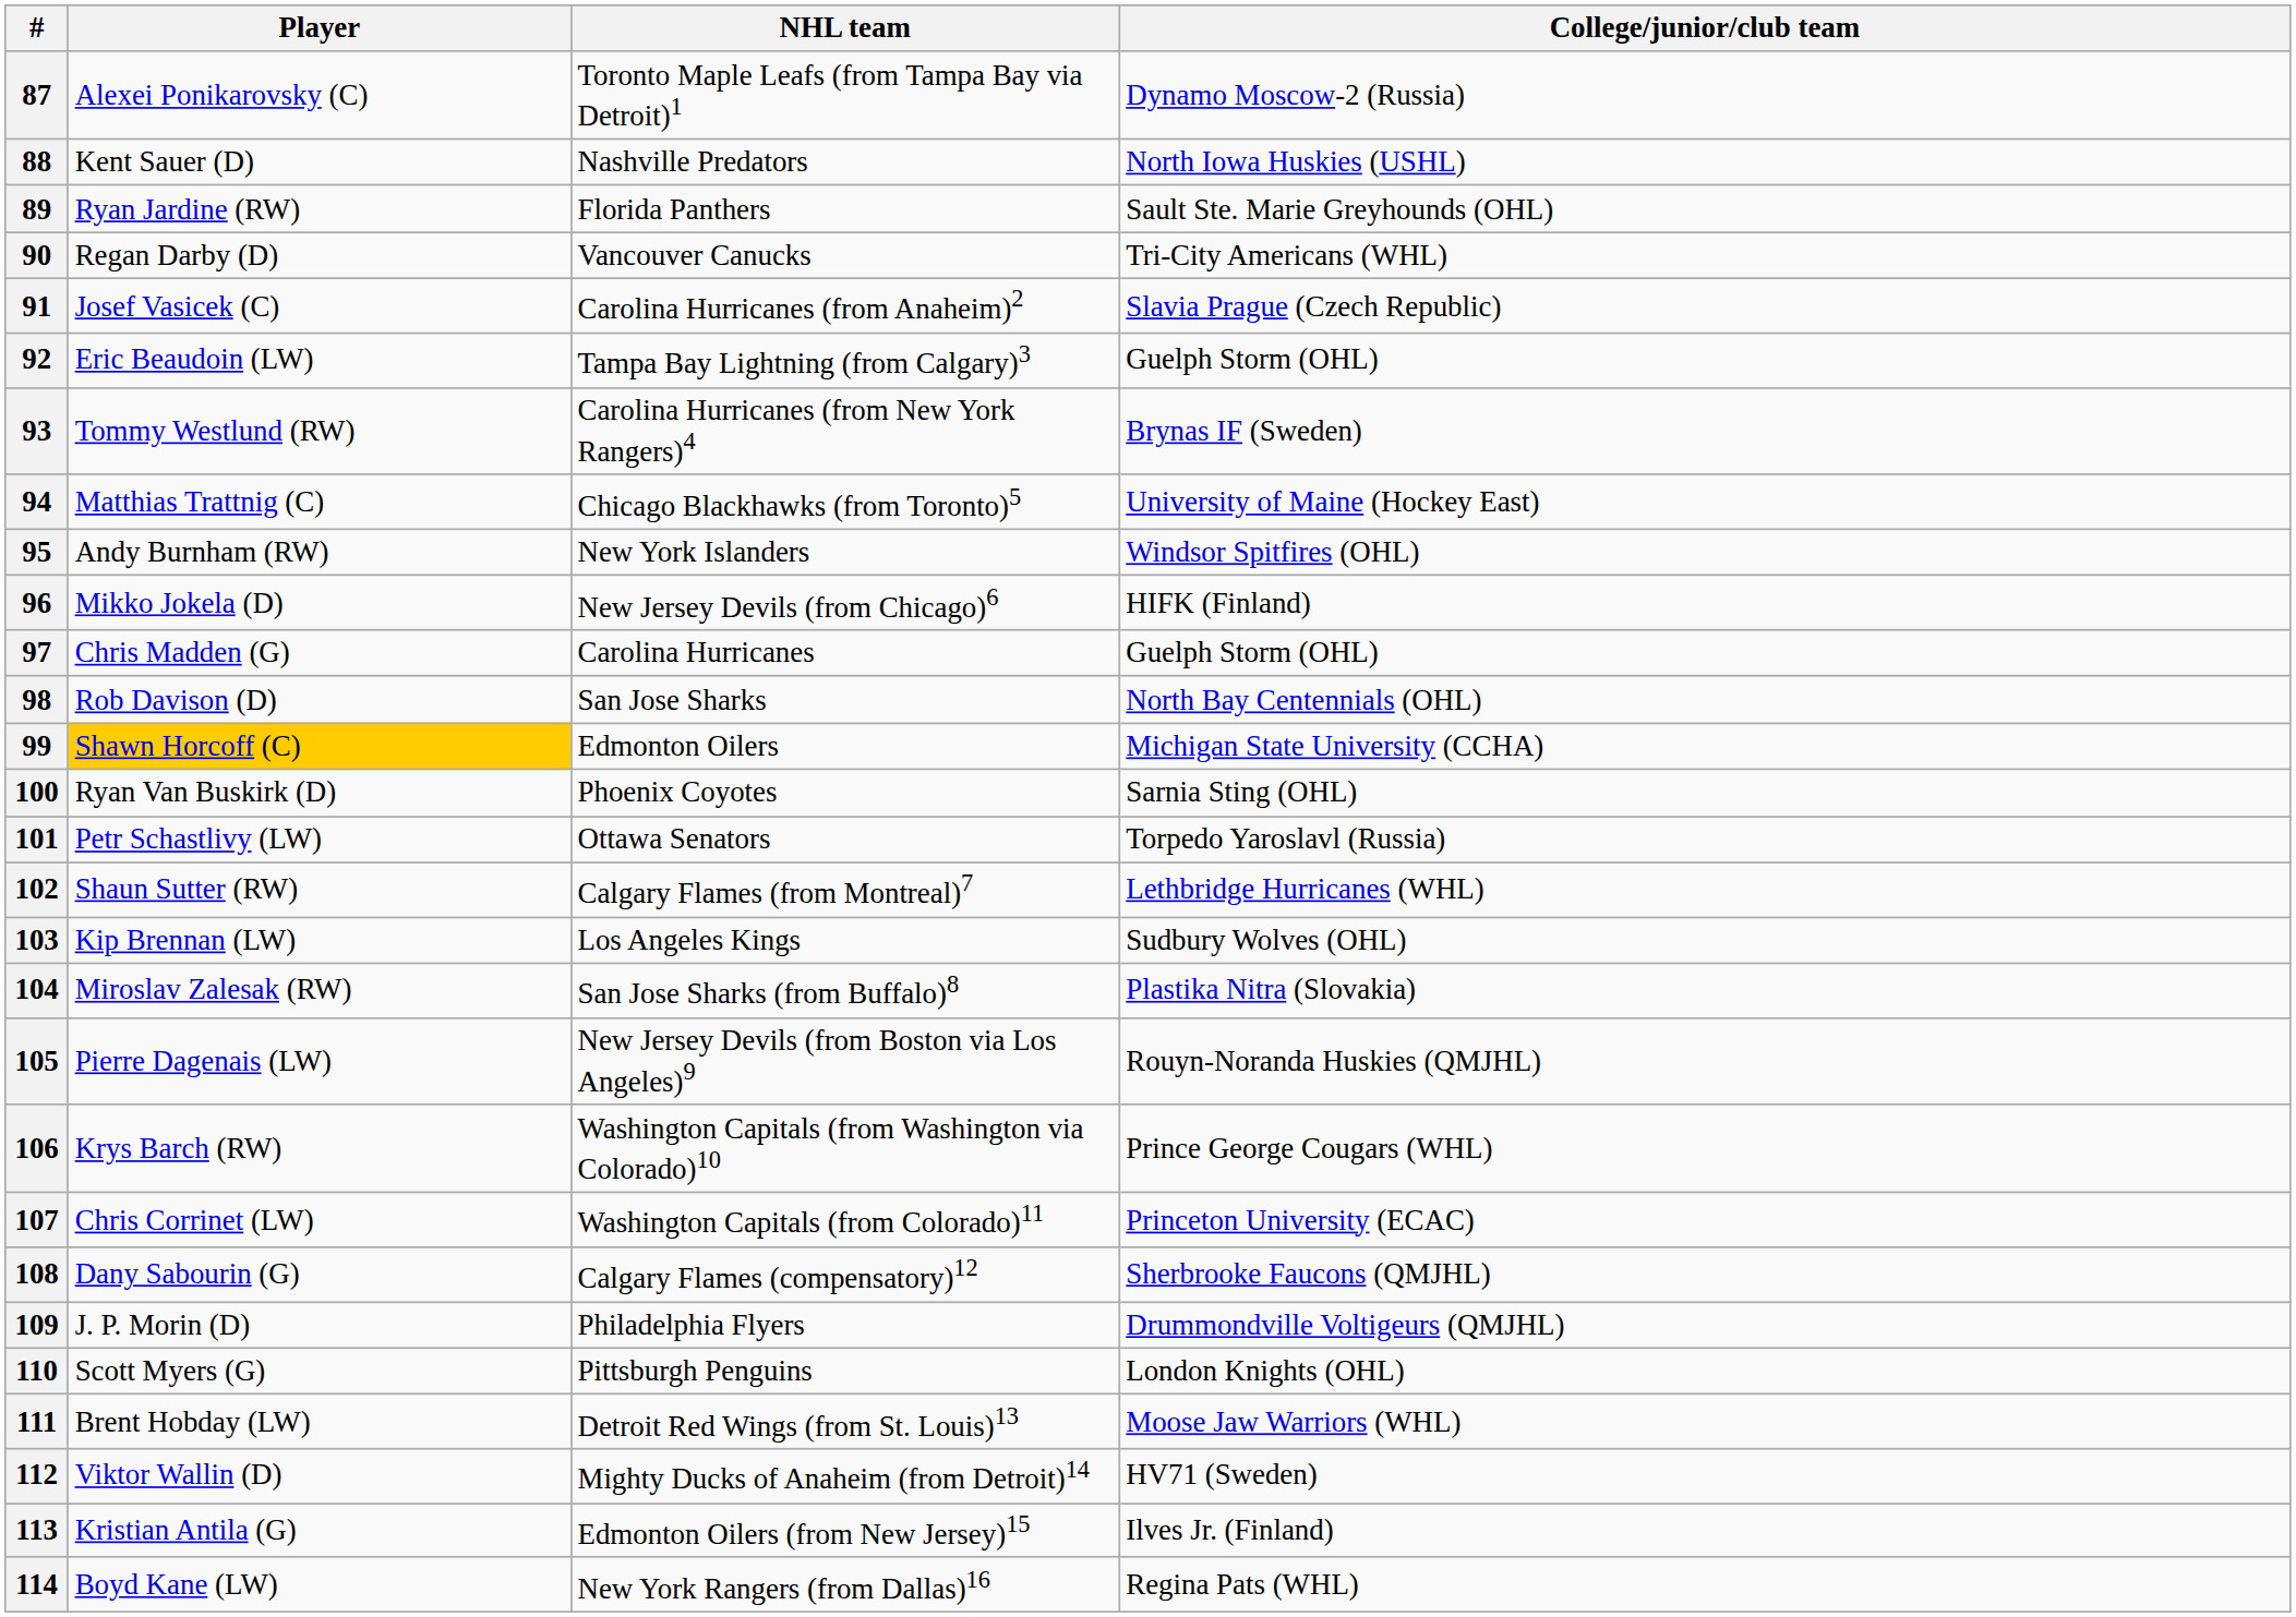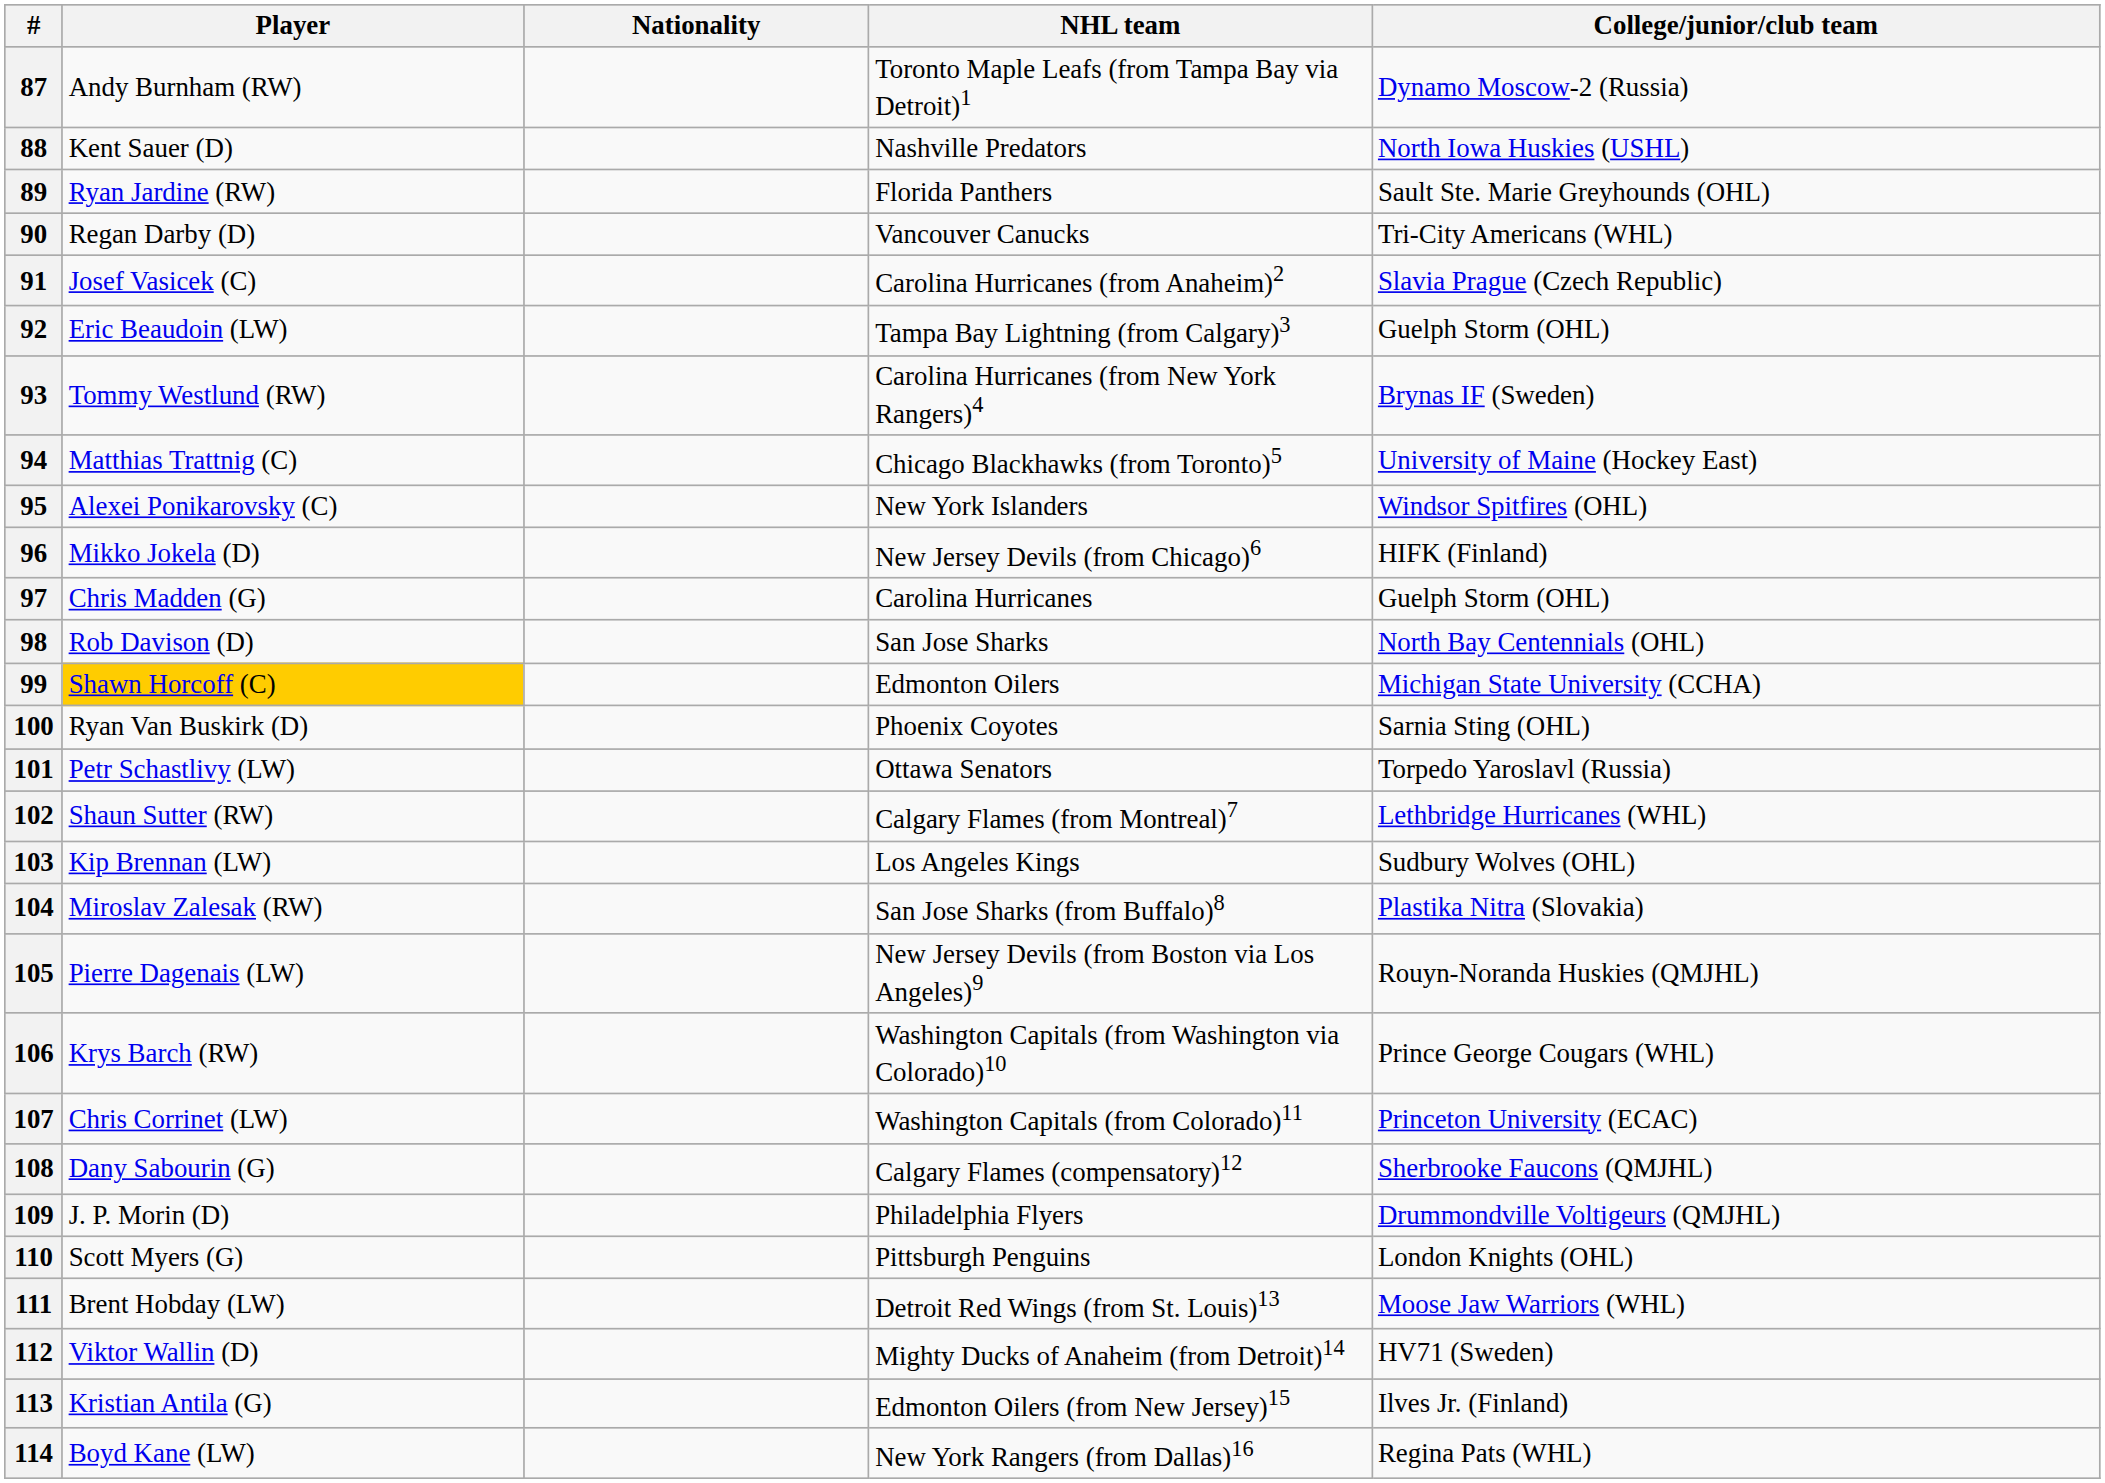 <table class="wikitable">
 <tr>
 <th bgcolor="#DDDDFF" width="2.75%">#</th>
 <th bgcolor="#DDDDFF" width="22.0%">Player</th>
+<th bgcolor="#DDDDFF" width="16.5%">Nationality</th>
 <th bgcolor="#DDDDFF" width="24.0%">NHL team</th>
 <th bgcolor="#DDDDFF" width="100.0%">College/junior/club team</th>
 </tr>
 <tr>
 <th>87</th>
-<td><a href='#'>Alexei Ponikarovsky</a> (C)</td>
+<td>Andy Burnham (RW)</td>
+<td></td>
 <td>Toronto Maple Leafs (from Tampa Bay via Detroit)<sup>1</sup></td>
 <td><a href='#'>Dynamo Moscow</a>-2 (Russia)</td>
 </tr>
 <tr>
 <th>88</th>
 <td>Kent Sauer (D)</td>
+<td></td>
 <td>Nashville Predators</td>
 <td><a href='#'>North Iowa Huskies</a> (<a href='#'>USHL</a>)</td>
 </tr>
 <tr>
 <th>89</th>
 <td><a href='#'>Ryan Jardine</a> (RW)</td>
+<td></td>
 <td>Florida Panthers</td>
 <td>Sault Ste. Marie Greyhounds (OHL)</td>
 </tr>
 <tr>
 <th>90</th>
 <td>Regan Darby (D)</td>
+<td></td>
 <td>Vancouver Canucks</td>
 <td>Tri-City Americans (WHL)</td>
 </tr>
 <tr>
 <th>91</th>
 <td><a href='#'>Josef Vasicek</a> (C)</td>
+<td></td>
 <td>Carolina Hurricanes (from Anaheim)<sup>2</sup></td>
 <td><a href='#'>Slavia Prague</a> (Czech Republic)</td>
 </tr>
 <tr>
 <th>92</th>
 <td><a href='#'>Eric Beaudoin</a> (LW)</td>
+<td></td>
 <td>Tampa Bay Lightning (from Calgary)<sup>3</sup></td>
 <td>Guelph Storm (OHL)</td>
 </tr>
 <tr>
 <th>93</th>
 <td><a href='#'>Tommy Westlund</a> (RW)</td>
+<td></td>
 <td>Carolina Hurricanes (from New York Rangers)<sup>4</sup></td>
 <td><a href='#'>Brynas IF</a> (Sweden)</td>
 </tr>
 <tr>
 <th>94</th>
 <td><a href='#'>Matthias Trattnig</a> (C)</td>
+<td></td>
 <td>Chicago Blackhawks (from Toronto)<sup>5</sup></td>
 <td><a href='#'>University of Maine</a> (Hockey East)</td>
 </tr>
 <tr>
 <th>95</th>
-<td>Andy Burnham (RW)</td>
+<td><a href='#'>Alexei Ponikarovsky</a> (C)</td>
+<td></td>
 <td>New York Islanders</td>
 <td><a href='#'>Windsor Spitfires</a> (OHL)</td>
 </tr>
 <tr>
 <th>96</th>
 <td><a href='#'>Mikko Jokela</a> (D)</td>
+<td></td>
 <td>New Jersey Devils (from Chicago)<sup>6</sup></td>
 <td>HIFK (Finland)</td>
 </tr>
 <tr>
 <th>97</th>
 <td><a href='#'>Chris Madden</a> (G)</td>
+<td></td>
 <td>Carolina Hurricanes</td>
 <td>Guelph Storm (OHL)</td>
 </tr>
 <tr>
 <th>98</th>
 <td><a href='#'>Rob Davison</a> (D)</td>
+<td></td>
 <td>San Jose Sharks</td>
 <td><a href='#'>North Bay Centennials</a> (OHL)</td>
 </tr>
 <tr>
 <th>99</th>
 <td bgcolor="#FFCC00"><a href='#'>Shawn Horcoff</a> (C)</td>
+<td></td>
 <td>Edmonton Oilers</td>
 <td><a href='#'>Michigan State University</a> (CCHA)</td>
 </tr>
 <tr>
 <th>100</th>
 <td>Ryan Van Buskirk (D)</td>
+<td></td>
 <td>Phoenix Coyotes</td>
 <td>Sarnia Sting (OHL)</td>
 </tr>
 <tr>
 <th>101</th>
 <td><a href='#'>Petr Schastlivy</a> (LW)</td>
+<td></td>
 <td>Ottawa Senators</td>
 <td>Torpedo Yaroslavl (Russia)</td>
 </tr>
 <tr>
 <th>102</th>
 <td><a href='#'>Shaun Sutter</a> (RW)</td>
+<td></td>
 <td>Calgary Flames (from Montreal)<sup>7</sup></td>
 <td><a href='#'>Lethbridge Hurricanes</a> (WHL)</td>
 </tr>
 <tr>
 <th>103</th>
 <td><a href='#'>Kip Brennan</a> (LW)</td>
+<td></td>
 <td>Los Angeles Kings</td>
 <td>Sudbury Wolves (OHL)</td>
 </tr>
 <tr>
 <th>104</th>
 <td><a href='#'>Miroslav Zalesak</a> (RW)</td>
+<td></td>
 <td>San Jose Sharks (from Buffalo)<sup>8</sup></td>
 <td><a href='#'>Plastika Nitra</a> (Slovakia)</td>
 </tr>
 <tr>
 <th>105</th>
 <td><a href='#'>Pierre Dagenais</a> (LW)</td>
+<td></td>
 <td>New Jersey Devils (from Boston via Los Angeles)<sup>9</sup></td>
 <td>Rouyn-Noranda Huskies (QMJHL)</td>
 </tr>
 <tr>
 <th>106</th>
 <td><a href='#'>Krys Barch</a> (RW)</td>
+<td></td>
 <td>Washington Capitals (from Washington via Colorado)<sup>10</sup></td>
 <td>Prince George Cougars (WHL)</td>
 </tr>
 <tr>
 <th>107</th>
 <td><a href='#'>Chris Corrinet</a> (LW)</td>
+<td></td>
 <td>Washington Capitals (from Colorado)<sup>11</sup></td>
 <td><a href='#'>Princeton University</a> (ECAC)</td>
 </tr>
 <tr>
 <th>108</th>
 <td><a href='#'>Dany Sabourin</a> (G)</td>
+<td></td>
 <td>Calgary Flames (compensatory)<sup>12</sup></td>
 <td><a href='#'>Sherbrooke Faucons</a> (QMJHL)</td>
 </tr>
 <tr>
 <th>109</th>
 <td>J. P. Morin (D)</td>
+<td></td>
 <td>Philadelphia Flyers</td>
 <td><a href='#'>Drummondville Voltigeurs</a> (QMJHL)</td>
 </tr>
 <tr>
 <th>110</th>
 <td>Scott Myers (G)</td>
+<td></td>
 <td>Pittsburgh Penguins</td>
 <td>London Knights (OHL)</td>
 </tr>
 <tr>
 <th>111</th>
 <td>Brent Hobday (LW)</td>
+<td></td>
 <td>Detroit Red Wings (from St. Louis)<sup>13</sup></td>
 <td><a href='#'>Moose Jaw Warriors</a> (WHL)</td>
 </tr>
 <tr>
 <th>112</th>
 <td><a href='#'>Viktor Wallin</a> (D)</td>
+<td></td>
 <td>Mighty Ducks of Anaheim (from Detroit)<sup>14</sup></td>
 <td>HV71 (Sweden)</td>
 </tr>
 <tr>
 <th>113</th>
 <td><a href='#'>Kristian Antila</a> (G)</td>
+<td></td>
 <td>Edmonton Oilers (from New Jersey)<sup>15</sup></td>
 <td>Ilves Jr. (Finland)</td>
 </tr>
 <tr>
 <th>114</th>
 <td><a href='#'>Boyd Kane</a> (LW)</td>
+<td></td>
 <td>New York Rangers (from Dallas)<sup>16</sup></td>
 <td>Regina Pats (WHL)</td>
 </tr>
 </table>
